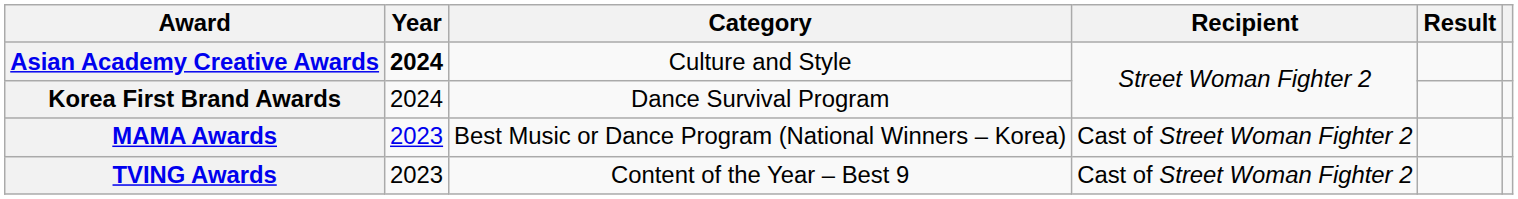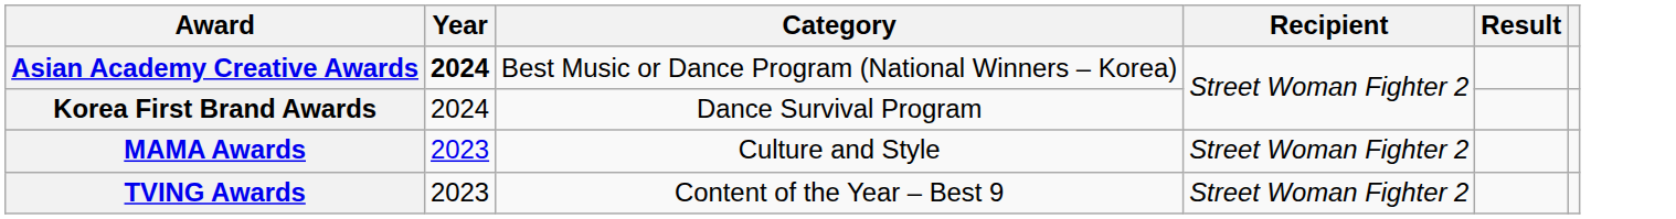 <table class="wikitable sortable plainrowheaders" style="text-align:center">
 <tr>
 <th scope="col">Award</th>
 <th scope="col">Year</th>
 <th scope="col">Category</th>
 <th scope="col">Recipient</th>
 <th scope="col">Result</th>
 <th scope="col" class="unsortable"></th>
 </tr>
 <tr>
 <th scope="row"><a href='#'>Asian Academy Creative Awards</a></th>
 <td><strong>2024</strong></td>
-<td>Culture and Style</td>
+<td>Best Music or Dance Program (National Winners – Korea)</td>
 <td rowspan="2"><em>Street Woman Fighter 2</em></td>
 <td></td>
 <td></td>
 </tr>
 <tr>
 <th scope="row">Korea First Brand Awards</th>
 <td>2024</td>
 <td>Dance Survival Program</td>
 <td></td>
 <td></td>
 </tr>
 <tr>
 <th scope="row"><a href='#'>MAMA Awards</a></th>
 <td><a href='#'>2023</a></td>
-<td>Best Music or Dance Program (National Winners – Korea)</td>
-<td>Cast of <em>Street Woman Fighter 2</em></td>
+<td>Culture and Style</td>
+<td><em>Street Woman Fighter 2</em></td>
 <td></td>
 <td></td>
 </tr>
 <tr>
 <th scope="row"><a href='#'>TVING Awards</a></th>
 <td>2023</td>
 <td>Content of the Year – Best 9</td>
-<td>Cast of <em>Street Woman Fighter 2</em></td>
+<td><em>Street Woman Fighter 2</em></td>
 <td></td>
 <td></td>
 </tr>
 </table>
